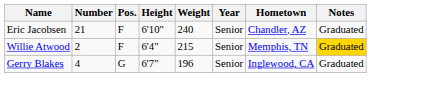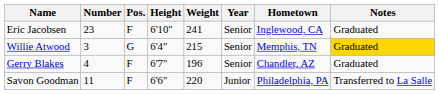 <table class="wikitable sortable" border="1">
 <tr>
 <th>Name</th>
 <th>Number</th>
 <th>Pos.</th>
 <th>Height</th>
 <th>Weight</th>
 <th>Year</th>
 <th>Hometown</th>
 <th class="unsortable">Notes</th>
 </tr>
 <tr>
 <td sortname>Eric Jacobsen</td>
-<td>21</td>
+<td>23</td>
 <td>F</td>
 <td>6'10"</td>
-<td>240</td>
+<td>241</td>
 <td>Senior</td>
-<td><a href='#'>Chandler, AZ</a></td>
+<td><a href='#'>Inglewood, CA</a></td>
 <td>Graduated</td>
 </tr>
 <tr>
 <td sortname><a href='#'>Willie Atwood</a></td>
-<td>2</td>
-<td>F</td>
+<td>3</td>
+<td>G</td>
 <td>6'4"</td>
 <td>215</td>
 <td>Senior</td>
 <td><a href='#'>Memphis, TN</a></td>
 <td style="background: gold;">Graduated</td>
 </tr>
 <tr>
 <td sortname><a href='#'>Gerry Blakes</a></td>
 <td>4</td>
-<td>G</td>
+<td>F</td>
 <td>6'7"</td>
 <td>196</td>
 <td>Senior</td>
-<td><a href='#'>Inglewood, CA</a></td>
+<td><a href='#'>Chandler, AZ</a></td>
 <td>Graduated</td>
 </tr>
+<tr>
+<td sortname>Savon Goodman</td>
+<td>11</td>
+<td>F</td>
+<td>6'6"</td>
+<td>220</td>
+<td>Junior</td>
+<td><a href='#'>Philadelphia, PA</a></td>
+<td>Transferred to <a href='#'>La Salle</a></td>
+</tr>
 </table>
